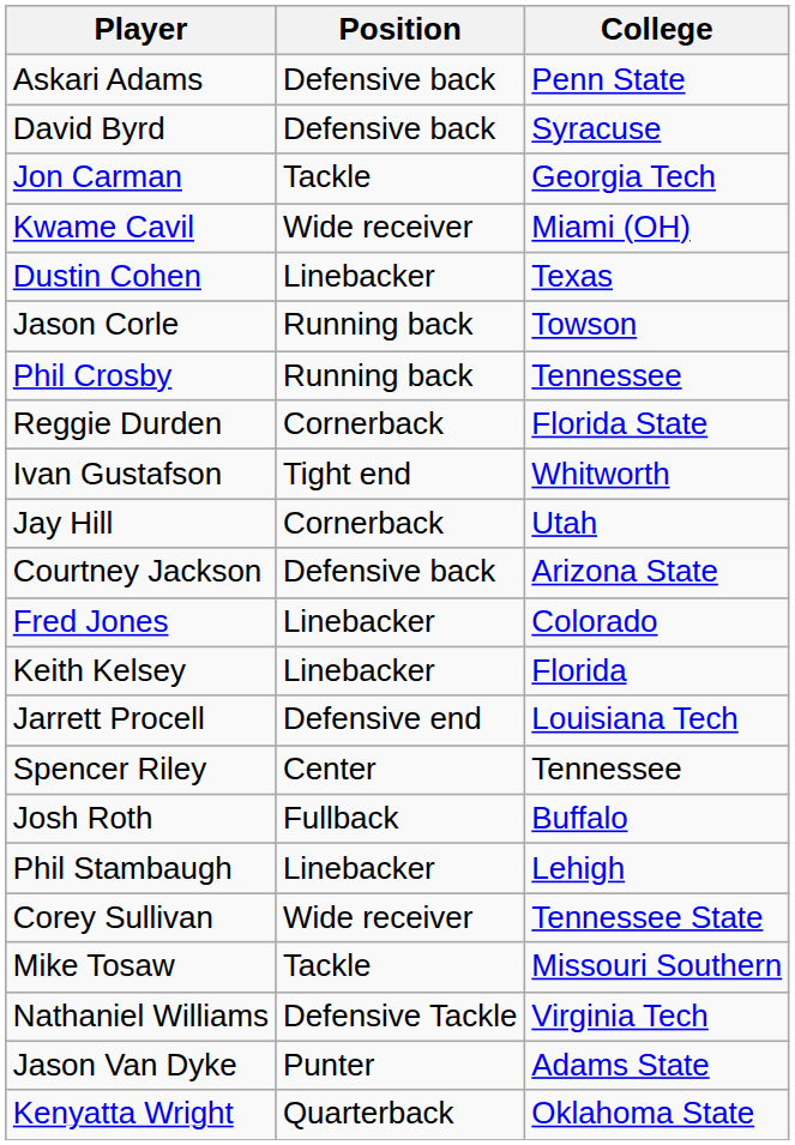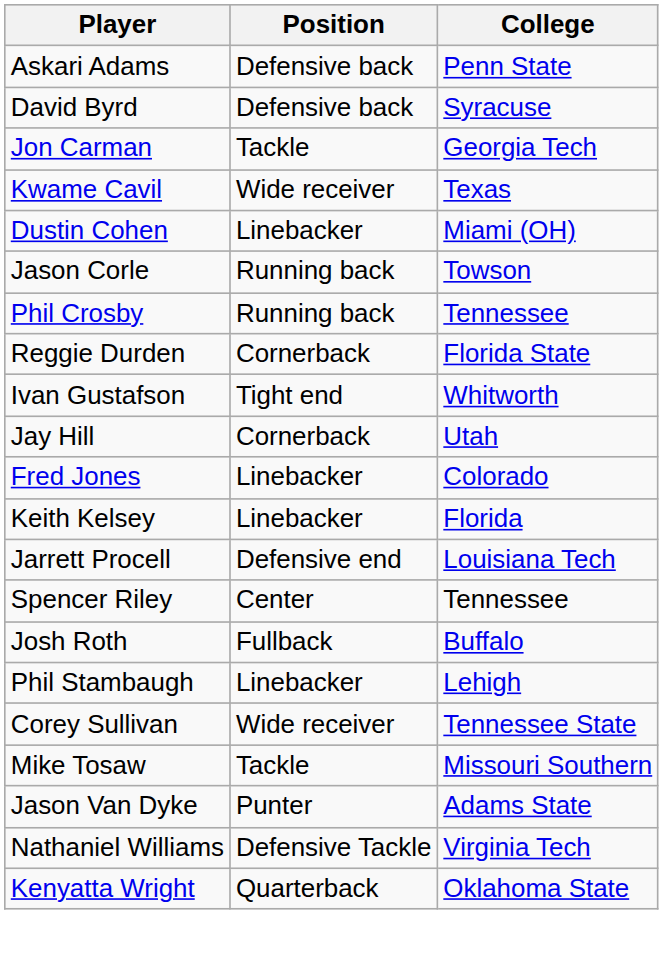 <table class="wikitable">
 <tr>
 <th>Player</th>
 <th>Position</th>
 <th>College</th>
 </tr>
 <tr>
 <td>Askari Adams</td>
 <td>Defensive back</td>
 <td><a href='#'>Penn State</a></td>
 </tr>
 <tr>
 <td>David Byrd</td>
 <td>Defensive back</td>
 <td><a href='#'>Syracuse</a></td>
 </tr>
 <tr>
 <td><a href='#'>Jon Carman</a></td>
 <td>Tackle</td>
 <td><a href='#'>Georgia Tech</a></td>
 </tr>
 <tr>
 <td><a href='#'>Kwame Cavil</a></td>
 <td>Wide receiver</td>
-<td><a href='#'>Miami (OH)</a></td>
+<td><a href='#'>Texas</a></td>
 </tr>
 <tr>
 <td><a href='#'>Dustin Cohen</a></td>
 <td>Linebacker</td>
-<td><a href='#'>Texas</a></td>
+<td><a href='#'>Miami (OH)</a></td>
 </tr>
 <tr>
 <td>Jason Corle</td>
 <td>Running back</td>
 <td><a href='#'>Towson</a></td>
 </tr>
 <tr>
 <td><a href='#'>Phil Crosby</a></td>
 <td>Running back</td>
 <td><a href='#'>Tennessee</a></td>
 </tr>
 <tr>
 <td>Reggie Durden</td>
 <td>Cornerback</td>
 <td><a href='#'>Florida State</a></td>
 </tr>
 <tr>
 <td>Ivan Gustafson</td>
 <td>Tight end</td>
 <td><a href='#'>Whitworth</a></td>
 </tr>
 <tr>
 <td>Jay Hill</td>
 <td>Cornerback</td>
 <td><a href='#'>Utah</a></td>
-</tr>
-<tr>
-<td>Courtney Jackson</td>
-<td>Defensive back</td>
-<td><a href='#'>Arizona State</a></td>
 </tr>
 <tr>
 <td><a href='#'>Fred Jones</a></td>
 <td>Linebacker</td>
 <td><a href='#'>Colorado</a></td>
 </tr>
 <tr>
 <td>Keith Kelsey</td>
 <td>Linebacker</td>
 <td><a href='#'>Florida</a></td>
 </tr>
 <tr>
 <td>Jarrett Procell</td>
 <td>Defensive end</td>
 <td><a href='#'>Louisiana Tech</a></td>
 </tr>
 <tr>
 <td>Spencer Riley</td>
 <td>Center</td>
 <td>Tennessee</td>
 </tr>
 <tr>
 <td>Josh Roth</td>
 <td>Fullback</td>
 <td><a href='#'>Buffalo</a></td>
 </tr>
 <tr>
 <td>Phil Stambaugh</td>
 <td>Linebacker</td>
 <td><a href='#'>Lehigh</a></td>
 </tr>
 <tr>
 <td>Corey Sullivan</td>
 <td>Wide receiver</td>
 <td><a href='#'>Tennessee State</a></td>
 </tr>
 <tr>
 <td>Mike Tosaw</td>
 <td>Tackle</td>
 <td><a href='#'>Missouri Southern</a></td>
 </tr>
 <tr>
+<td>Jason Van Dyke</td>
+<td>Punter</td>
+<td><a href='#'>Adams State</a></td>
+</tr>
+<tr>
 <td>Nathaniel Williams</td>
 <td>Defensive Tackle</td>
 <td><a href='#'>Virginia Tech</a></td>
-</tr>
-<tr>
-<td>Jason Van Dyke</td>
-<td>Punter</td>
-<td><a href='#'>Adams State</a></td>
 </tr>
 <tr>
 <td><a href='#'>Kenyatta Wright</a></td>
 <td>Quarterback</td>
 <td><a href='#'>Oklahoma State</a></td>
 </tr>
 </table>
